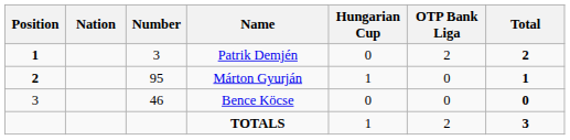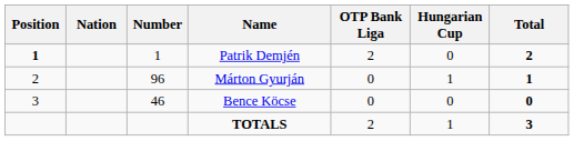 <table class="wikitable" style="font-size: 95%; text-align: center;">
 <tr>
 <th width=60>Position</th>
 <th width=60>Nation</th>
 <th width=60>Number</th>
 <th width=150>Name</th>
+<th width=80>OTP Bank Liga</th>
 <th width=80>Hungarian Cup</th>
-<th width=80>OTP Bank Liga</th>
 <th width=80>Total</th>
 </tr>
 <tr>
 <td><strong>1</strong></td>
 <td></td>
-<td>3</td>
+<td>1</td>
 <td><a href='#'>Patrik Demjén</a></td>
+<td>2</td>
 <td>0</td>
-<td>2</td>
 <td><strong>2</strong></td>
 </tr>
 <tr>
-<td><strong>2</strong></td>
+<td>2</td>
 <td></td>
-<td>95</td>
+<td>96</td>
 <td><a href='#'>Márton Gyurján</a></td>
+<td>0</td>
 <td>1</td>
-<td>0</td>
 <td><strong>1</strong></td>
 </tr>
 <tr>
 <td>3</td>
 <td></td>
 <td>46</td>
 <td><a href='#'>Bence Köcse</a></td>
 <td>0</td>
 <td>0</td>
 <td><strong>0</strong></td>
 </tr>
 <tr>
 <td></td>
 <td></td>
 <td></td>
 <td><strong>TOTALS</strong></td>
+<td>2</td>
 <td>1</td>
-<td>2</td>
 <td><strong>3</strong></td>
 </tr>
 </table>
